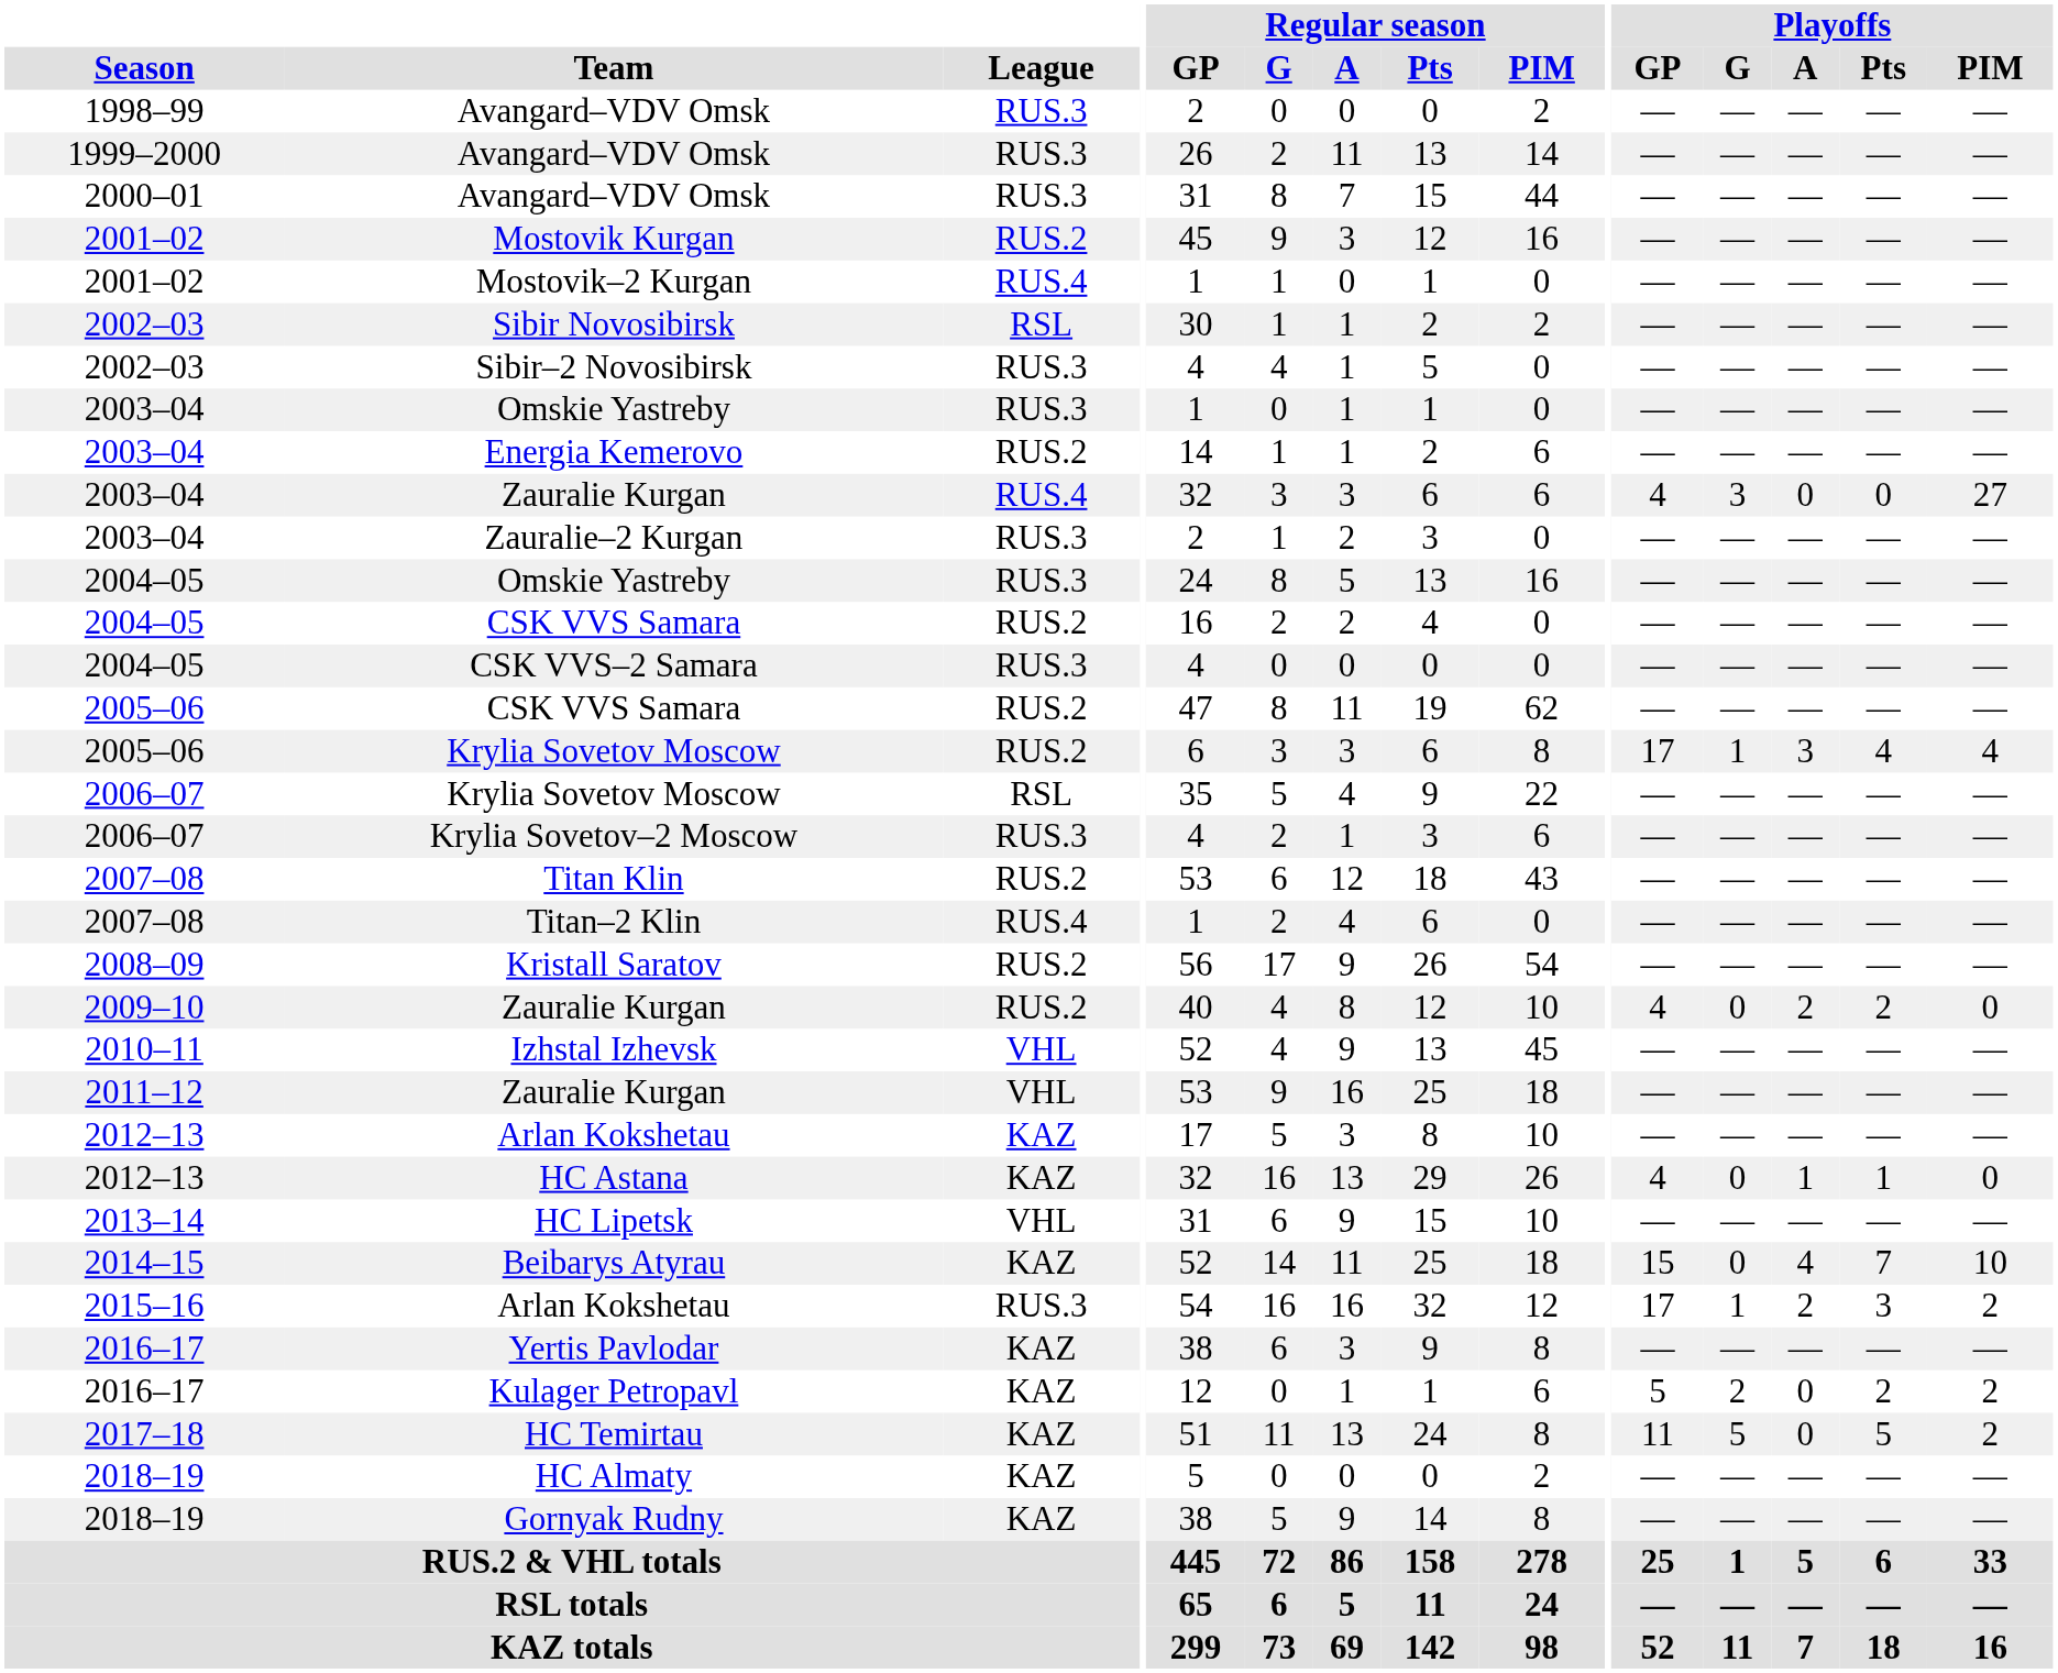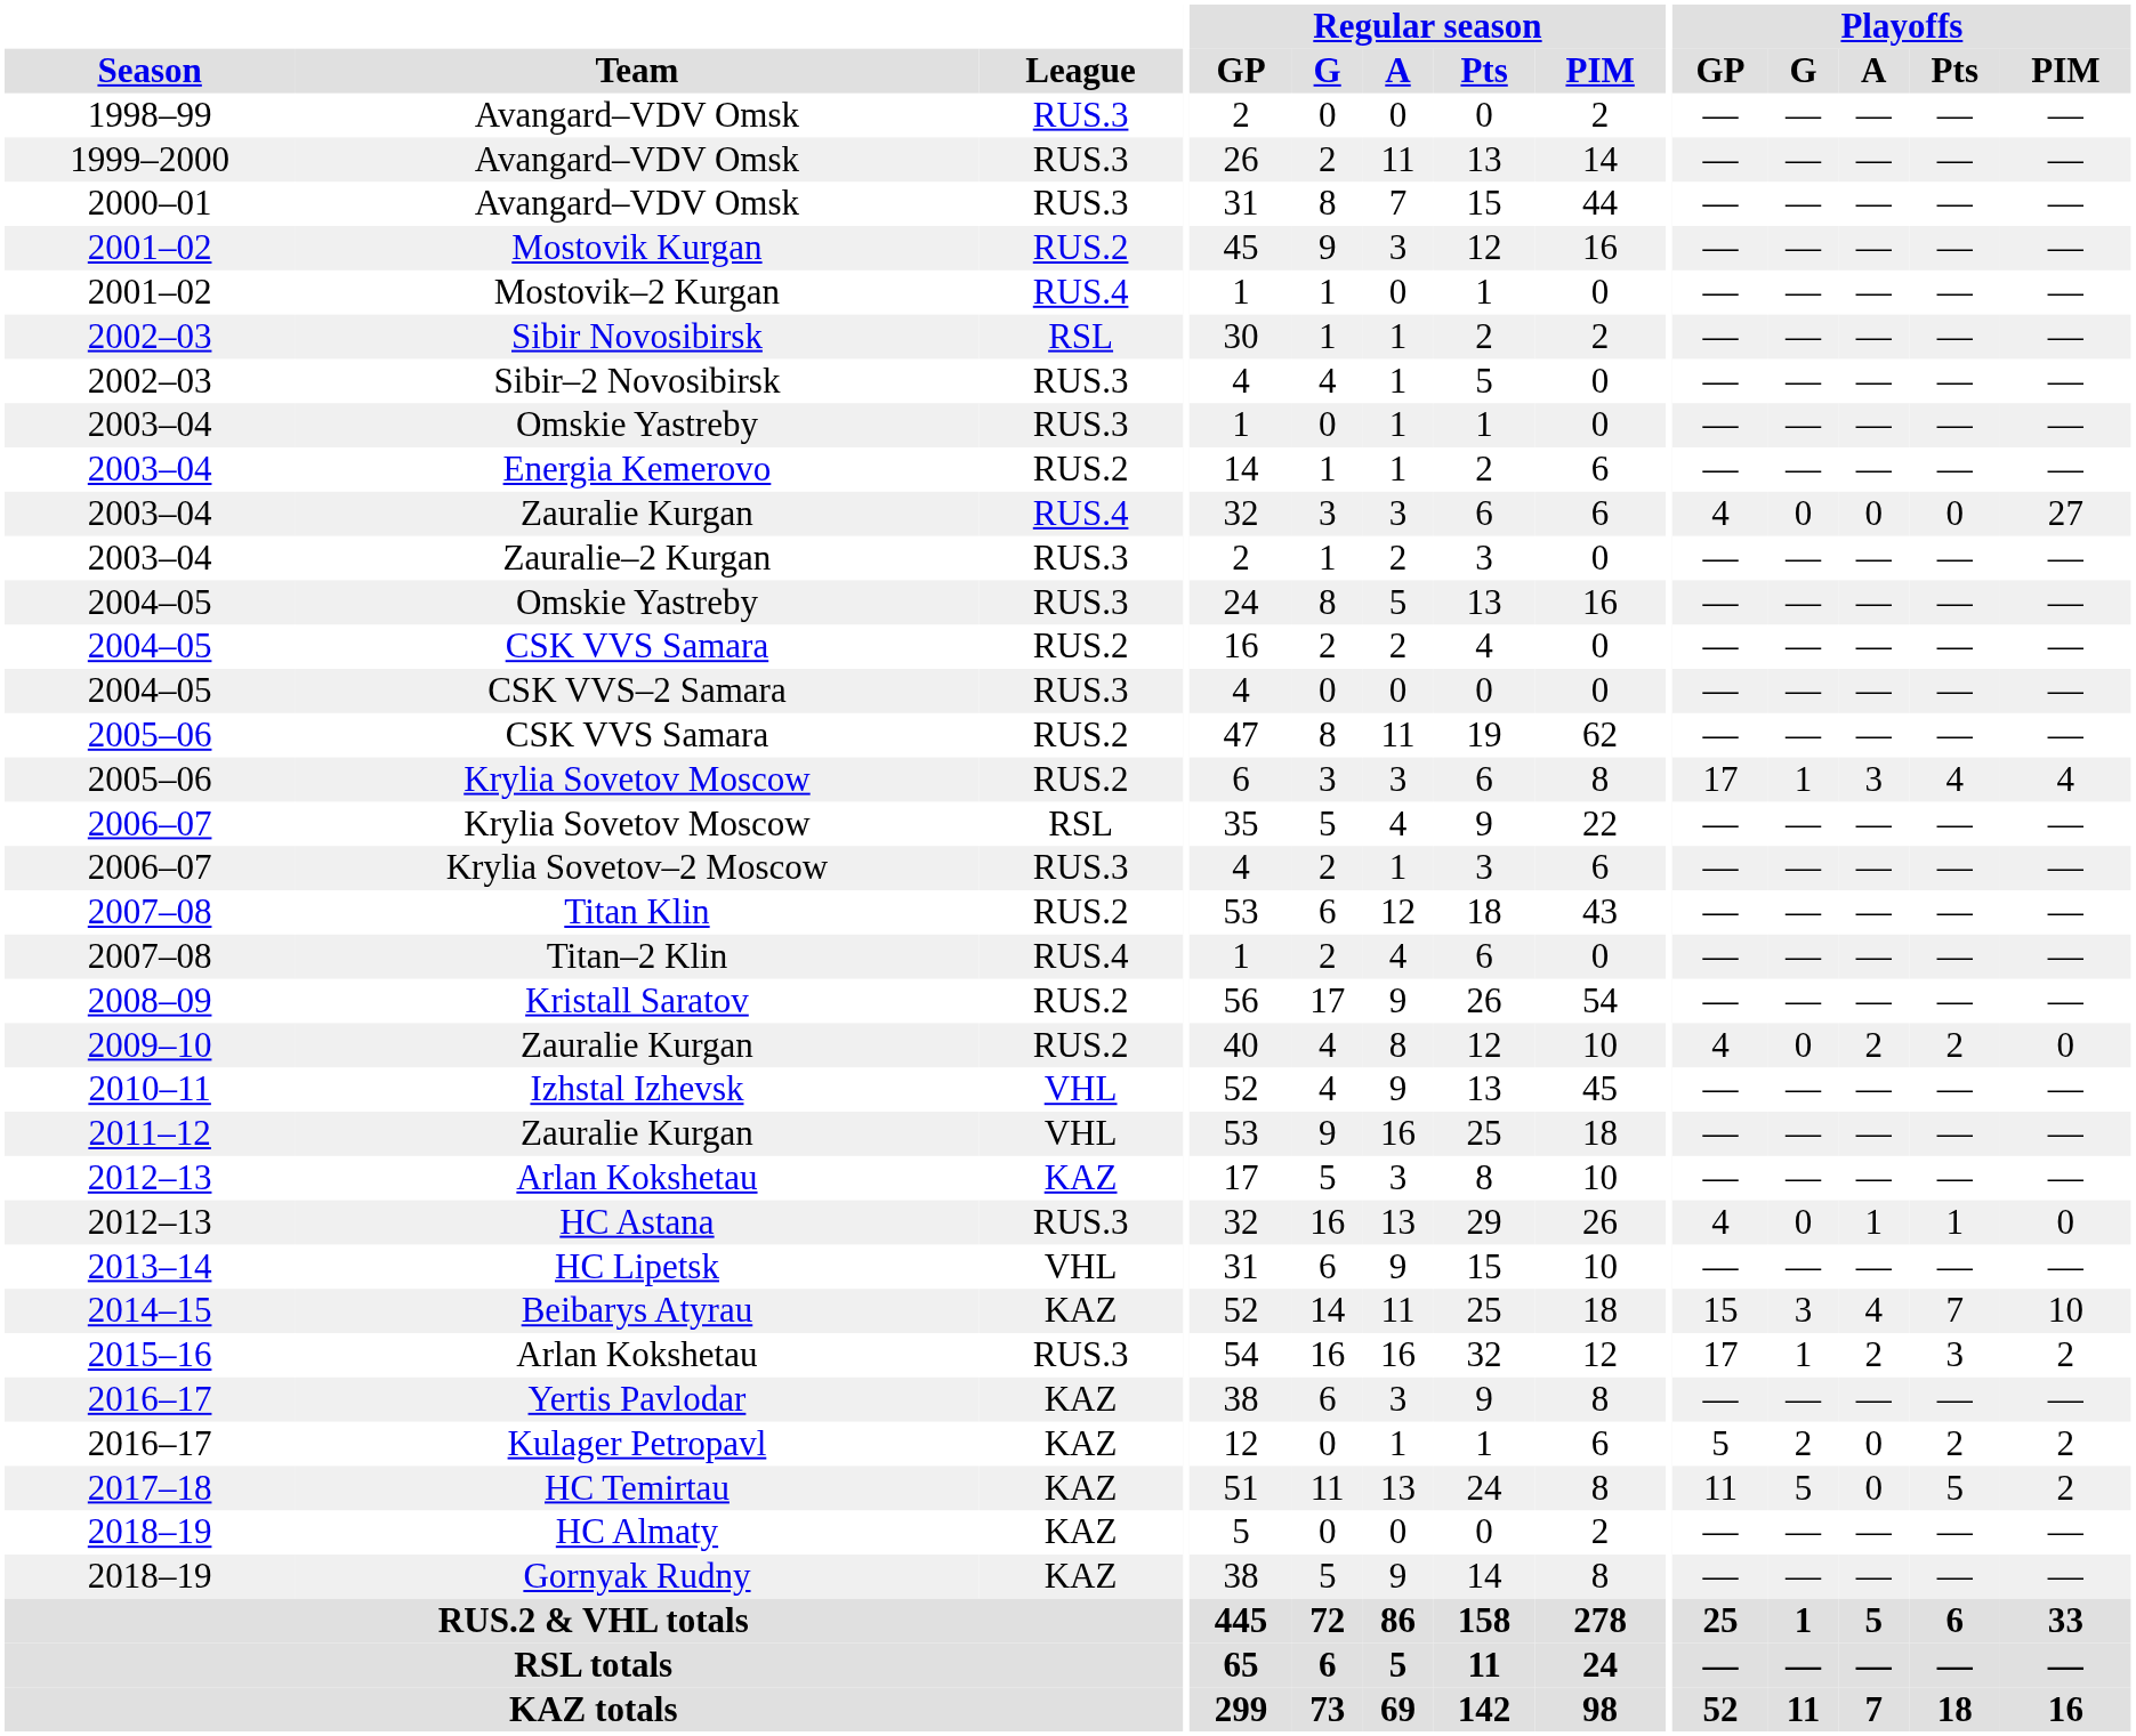 <table border="0" cellpadding="1" cellspacing="0" style="text-align:center; width:60em">
 <tr bgcolor="#e0e0e0">
 <th colspan="3" bgcolor="#ffffff"></th>
 <th rowspan="99" bgcolor="#ffffff"></th>
 <th colspan="5"><a href='#'>Regular season</a></th>
 <th rowspan="99" bgcolor="#ffffff"></th>
 <th colspan="5"><a href='#'>Playoffs</a></th>
 </tr>
 <tr bgcolor="#e0e0e0">
 <th><a href='#'>Season</a></th>
 <th>Team</th>
 <th>League</th>
 <th>GP</th>
 <th><a href='#'>G</a></th>
 <th><a href='#'>A</a></th>
 <th><a href='#'>Pts</a></th>
 <th><a href='#'>PIM</a></th>
 <th>GP</th>
 <th>G</th>
 <th>A</th>
 <th>Pts</th>
 <th>PIM</th>
 </tr>
 <tr>
 <td>1998–99</td>
 <td>Avangard–VDV Omsk</td>
 <td><a href='#'>RUS.3</a></td>
 <td>2</td>
 <td>0</td>
 <td>0</td>
 <td>0</td>
 <td>2</td>
 <td>—</td>
 <td>—</td>
 <td>—</td>
 <td>—</td>
 <td>—</td>
 </tr>
 <tr bgcolor="#f0f0f0">
 <td>1999–2000</td>
 <td>Avangard–VDV Omsk</td>
 <td>RUS.3</td>
 <td>26</td>
 <td>2</td>
 <td>11</td>
 <td>13</td>
 <td>14</td>
 <td>—</td>
 <td>—</td>
 <td>—</td>
 <td>—</td>
 <td>—</td>
 </tr>
 <tr>
 <td>2000–01</td>
 <td>Avangard–VDV Omsk</td>
 <td>RUS.3</td>
 <td>31</td>
 <td>8</td>
 <td>7</td>
 <td>15</td>
 <td>44</td>
 <td>—</td>
 <td>—</td>
 <td>—</td>
 <td>—</td>
 <td>—</td>
 </tr>
 <tr bgcolor="#f0f0f0">
 <td><a href='#'>2001–02</a></td>
 <td><a href='#'>Mostovik Kurgan</a></td>
 <td><a href='#'>RUS.2</a></td>
 <td>45</td>
 <td>9</td>
 <td>3</td>
 <td>12</td>
 <td>16</td>
 <td>—</td>
 <td>—</td>
 <td>—</td>
 <td>—</td>
 <td>—</td>
 </tr>
 <tr>
 <td>2001–02</td>
 <td>Mostovik–2 Kurgan</td>
 <td><a href='#'>RUS.4</a></td>
 <td>1</td>
 <td>1</td>
 <td>0</td>
 <td>1</td>
 <td>0</td>
 <td>—</td>
 <td>—</td>
 <td>—</td>
 <td>—</td>
 <td>—</td>
 </tr>
 <tr bgcolor="#f0f0f0">
 <td><a href='#'>2002–03</a></td>
 <td><a href='#'>Sibir Novosibirsk</a></td>
 <td><a href='#'>RSL</a></td>
 <td>30</td>
 <td>1</td>
 <td>1</td>
 <td>2</td>
 <td>2</td>
 <td>—</td>
 <td>—</td>
 <td>—</td>
 <td>—</td>
 <td>—</td>
 </tr>
 <tr>
 <td>2002–03</td>
 <td>Sibir–2 Novosibirsk</td>
 <td>RUS.3</td>
 <td>4</td>
 <td>4</td>
 <td>1</td>
 <td>5</td>
 <td>0</td>
 <td>—</td>
 <td>—</td>
 <td>—</td>
 <td>—</td>
 <td>—</td>
 </tr>
 <tr bgcolor="#f0f0f0">
 <td>2003–04</td>
 <td>Omskie Yastreby</td>
 <td>RUS.3</td>
 <td>1</td>
 <td>0</td>
 <td>1</td>
 <td>1</td>
 <td>0</td>
 <td>—</td>
 <td>—</td>
 <td>—</td>
 <td>—</td>
 <td>—</td>
 </tr>
 <tr>
 <td><a href='#'>2003–04</a></td>
 <td><a href='#'>Energia Kemerovo</a></td>
 <td>RUS.2</td>
 <td>14</td>
 <td>1</td>
 <td>1</td>
 <td>2</td>
 <td>6</td>
 <td>—</td>
 <td>—</td>
 <td>—</td>
 <td>—</td>
 <td>—</td>
 </tr>
 <tr bgcolor="#f0f0f0">
 <td>2003–04</td>
 <td>Zauralie Kurgan</td>
 <td><a href='#'>RUS.4</a></td>
 <td>32</td>
 <td>3</td>
 <td>3</td>
 <td>6</td>
 <td>6</td>
 <td>4</td>
-<td>3</td>
+<td>0</td>
 <td>0</td>
 <td>0</td>
 <td>27</td>
 </tr>
 <tr>
 <td>2003–04</td>
 <td>Zauralie–2 Kurgan</td>
 <td>RUS.3</td>
 <td>2</td>
 <td>1</td>
 <td>2</td>
 <td>3</td>
 <td>0</td>
 <td>—</td>
 <td>—</td>
 <td>—</td>
 <td>—</td>
 <td>—</td>
 </tr>
 <tr bgcolor="#f0f0f0">
 <td>2004–05</td>
 <td>Omskie Yastreby</td>
 <td>RUS.3</td>
 <td>24</td>
 <td>8</td>
 <td>5</td>
 <td>13</td>
 <td>16</td>
 <td>—</td>
 <td>—</td>
 <td>—</td>
 <td>—</td>
 <td>—</td>
 </tr>
 <tr>
 <td><a href='#'>2004–05</a></td>
 <td><a href='#'>CSK VVS Samara</a></td>
 <td>RUS.2</td>
 <td>16</td>
 <td>2</td>
 <td>2</td>
 <td>4</td>
 <td>0</td>
 <td>—</td>
 <td>—</td>
 <td>—</td>
 <td>—</td>
 <td>—</td>
 </tr>
 <tr bgcolor="#f0f0f0">
 <td>2004–05</td>
 <td>CSK VVS–2 Samara</td>
 <td>RUS.3</td>
 <td>4</td>
 <td>0</td>
 <td>0</td>
 <td>0</td>
 <td>0</td>
 <td>—</td>
 <td>—</td>
 <td>—</td>
 <td>—</td>
 <td>—</td>
 </tr>
 <tr>
 <td><a href='#'>2005–06</a></td>
 <td>CSK VVS Samara</td>
 <td>RUS.2</td>
 <td>47</td>
 <td>8</td>
 <td>11</td>
 <td>19</td>
 <td>62</td>
 <td>—</td>
 <td>—</td>
 <td>—</td>
 <td>—</td>
 <td>—</td>
 </tr>
 <tr bgcolor="#f0f0f0">
 <td>2005–06</td>
 <td><a href='#'>Krylia Sovetov Moscow</a></td>
 <td>RUS.2</td>
 <td>6</td>
 <td>3</td>
 <td>3</td>
 <td>6</td>
 <td>8</td>
 <td>17</td>
 <td>1</td>
 <td>3</td>
 <td>4</td>
 <td>4</td>
 </tr>
 <tr>
 <td><a href='#'>2006–07</a></td>
 <td>Krylia Sovetov Moscow</td>
 <td>RSL</td>
 <td>35</td>
 <td>5</td>
 <td>4</td>
 <td>9</td>
 <td>22</td>
 <td>—</td>
 <td>—</td>
 <td>—</td>
 <td>—</td>
 <td>—</td>
 </tr>
 <tr bgcolor="#f0f0f0">
 <td>2006–07</td>
 <td>Krylia Sovetov–2 Moscow</td>
 <td>RUS.3</td>
 <td>4</td>
 <td>2</td>
 <td>1</td>
 <td>3</td>
 <td>6</td>
 <td>—</td>
 <td>—</td>
 <td>—</td>
 <td>—</td>
 <td>—</td>
 </tr>
 <tr>
 <td><a href='#'>2007–08</a></td>
 <td><a href='#'>Titan Klin</a></td>
 <td>RUS.2</td>
 <td>53</td>
 <td>6</td>
 <td>12</td>
 <td>18</td>
 <td>43</td>
 <td>—</td>
 <td>—</td>
 <td>—</td>
 <td>—</td>
 <td>—</td>
 </tr>
 <tr bgcolor="#f0f0f0">
 <td>2007–08</td>
 <td>Titan–2 Klin</td>
 <td>RUS.4</td>
 <td>1</td>
 <td>2</td>
 <td>4</td>
 <td>6</td>
 <td>0</td>
 <td>—</td>
 <td>—</td>
 <td>—</td>
 <td>—</td>
 <td>—</td>
 </tr>
 <tr>
 <td><a href='#'>2008–09</a></td>
 <td><a href='#'>Kristall Saratov</a></td>
 <td>RUS.2</td>
 <td>56</td>
 <td>17</td>
 <td>9</td>
 <td>26</td>
 <td>54</td>
 <td>—</td>
 <td>—</td>
 <td>—</td>
 <td>—</td>
 <td>—</td>
 </tr>
 <tr bgcolor="#f0f0f0">
 <td><a href='#'>2009–10</a></td>
 <td>Zauralie Kurgan</td>
 <td>RUS.2</td>
 <td>40</td>
 <td>4</td>
 <td>8</td>
 <td>12</td>
 <td>10</td>
 <td>4</td>
 <td>0</td>
 <td>2</td>
 <td>2</td>
 <td>0</td>
 </tr>
 <tr>
 <td><a href='#'>2010–11</a></td>
 <td><a href='#'>Izhstal Izhevsk</a></td>
 <td><a href='#'>VHL</a></td>
 <td>52</td>
 <td>4</td>
 <td>9</td>
 <td>13</td>
 <td>45</td>
 <td>—</td>
 <td>—</td>
 <td>—</td>
 <td>—</td>
 <td>—</td>
 </tr>
 <tr bgcolor="#f0f0f0">
 <td><a href='#'>2011–12</a></td>
 <td>Zauralie Kurgan</td>
 <td>VHL</td>
 <td>53</td>
 <td>9</td>
 <td>16</td>
 <td>25</td>
 <td>18</td>
 <td>—</td>
 <td>—</td>
 <td>—</td>
 <td>—</td>
 <td>—</td>
 </tr>
 <tr>
 <td><a href='#'>2012–13</a></td>
 <td><a href='#'>Arlan Kokshetau</a></td>
 <td><a href='#'>KAZ</a></td>
 <td>17</td>
 <td>5</td>
 <td>3</td>
 <td>8</td>
 <td>10</td>
 <td>—</td>
 <td>—</td>
 <td>—</td>
 <td>—</td>
 <td>—</td>
 </tr>
 <tr bgcolor="#f0f0f0">
 <td>2012–13</td>
 <td><a href='#'>HC Astana</a></td>
-<td>KAZ</td>
+<td>RUS.3</td>
 <td>32</td>
 <td>16</td>
 <td>13</td>
 <td>29</td>
 <td>26</td>
 <td>4</td>
 <td>0</td>
 <td>1</td>
 <td>1</td>
 <td>0</td>
 </tr>
 <tr>
 <td><a href='#'>2013–14</a></td>
 <td><a href='#'>HC Lipetsk</a></td>
 <td>VHL</td>
 <td>31</td>
 <td>6</td>
 <td>9</td>
 <td>15</td>
 <td>10</td>
 <td>—</td>
 <td>—</td>
 <td>—</td>
 <td>—</td>
 <td>—</td>
 </tr>
 <tr bgcolor="#f0f0f0">
 <td><a href='#'>2014–15</a></td>
 <td><a href='#'>Beibarys Atyrau</a></td>
 <td>KAZ</td>
 <td>52</td>
 <td>14</td>
 <td>11</td>
 <td>25</td>
 <td>18</td>
 <td>15</td>
-<td>0</td>
+<td>3</td>
 <td>4</td>
 <td>7</td>
 <td>10</td>
 </tr>
 <tr>
 <td><a href='#'>2015–16</a></td>
 <td>Arlan Kokshetau</td>
 <td>RUS.3</td>
 <td>54</td>
 <td>16</td>
 <td>16</td>
 <td>32</td>
 <td>12</td>
 <td>17</td>
 <td>1</td>
 <td>2</td>
 <td>3</td>
 <td>2</td>
 </tr>
 <tr bgcolor="#f0f0f0">
 <td><a href='#'>2016–17</a></td>
 <td><a href='#'>Yertis Pavlodar</a></td>
 <td>KAZ</td>
 <td>38</td>
 <td>6</td>
 <td>3</td>
 <td>9</td>
 <td>8</td>
 <td>—</td>
 <td>—</td>
 <td>—</td>
 <td>—</td>
 <td>—</td>
 </tr>
 <tr>
 <td>2016–17</td>
 <td><a href='#'>Kulager Petropavl</a></td>
 <td>KAZ</td>
 <td>12</td>
 <td>0</td>
 <td>1</td>
 <td>1</td>
 <td>6</td>
 <td>5</td>
 <td>2</td>
 <td>0</td>
 <td>2</td>
 <td>2</td>
 </tr>
 <tr bgcolor="#f0f0f0">
 <td><a href='#'>2017–18</a></td>
 <td><a href='#'>HC Temirtau</a></td>
 <td>KAZ</td>
 <td>51</td>
 <td>11</td>
 <td>13</td>
 <td>24</td>
 <td>8</td>
 <td>11</td>
 <td>5</td>
 <td>0</td>
 <td>5</td>
 <td>2</td>
 </tr>
 <tr>
 <td><a href='#'>2018–19</a></td>
 <td><a href='#'>HC Almaty</a></td>
 <td>KAZ</td>
 <td>5</td>
 <td>0</td>
 <td>0</td>
 <td>0</td>
 <td>2</td>
 <td>—</td>
 <td>—</td>
 <td>—</td>
 <td>—</td>
 <td>—</td>
 </tr>
 <tr bgcolor="#f0f0f0">
 <td>2018–19</td>
 <td><a href='#'>Gornyak Rudny</a></td>
 <td>KAZ</td>
 <td>38</td>
 <td>5</td>
 <td>9</td>
 <td>14</td>
 <td>8</td>
 <td>—</td>
 <td>—</td>
 <td>—</td>
 <td>—</td>
 <td>—</td>
 </tr>
 <tr bgcolor="#e0e0e0">
 <th colspan="3">RUS.2 & VHL totals</th>
 <th>445</th>
 <th>72</th>
 <th>86</th>
 <th>158</th>
 <th>278</th>
 <th>25</th>
 <th>1</th>
 <th>5</th>
 <th>6</th>
 <th>33</th>
 </tr>
 <tr bgcolor="#e0e0e0">
 <th colspan="3">RSL totals</th>
 <th>65</th>
 <th>6</th>
 <th>5</th>
 <th>11</th>
 <th>24</th>
 <th>—</th>
 <th>—</th>
 <th>—</th>
 <th>—</th>
 <th>—</th>
 </tr>
 <tr bgcolor="#e0e0e0">
 <th colspan="3">KAZ totals</th>
 <th>299</th>
 <th>73</th>
 <th>69</th>
 <th>142</th>
 <th>98</th>
 <th>52</th>
 <th>11</th>
 <th>7</th>
 <th>18</th>
 <th>16</th>
 </tr>
 </table>
